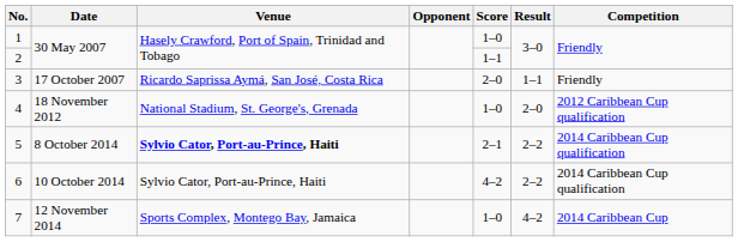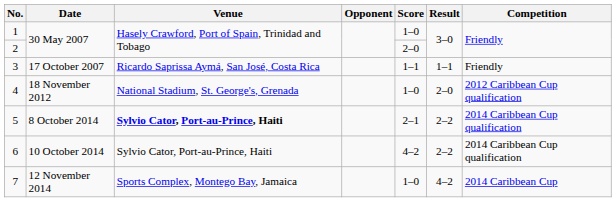 <table class="wikitable sortable">
 <tr>
 <th scope="col">No.</th>
 <th scope="col">Date</th>
 <th scope="col">Venue</th>
 <th scope="col">Opponent</th>
 <th scope="col">Score</th>
 <th scope="col">Result</th>
 <th scope="col">Competition</th>
 </tr>
 <tr>
 <td align="center">1</td>
 <td rowspan="2">30 May 2007</td>
 <td rowspan="2"><a href='#'>Hasely Crawford</a>, <a href='#'>Port of Spain</a>, Trinidad and Tobago</td>
 <td rowspan="2"></td>
 <td align="center">1–0</td>
 <td rowspan="2" style="text-align:center">3–0</td>
 <td rowspan="2"><a href='#'>Friendly</a></td>
 </tr>
 <tr>
 <td align="center">2</td>
-<td align="center">1–1</td>
+<td align="center">2–0</td>
 </tr>
 <tr>
 <td align="center">3</td>
 <td>17 October 2007</td>
 <td><a href='#'>Ricardo Saprissa Aymá</a>, <a href='#'>San José, Costa Rica</a></td>
 <td></td>
-<td align="center">2–0</td>
+<td align="center">1–1</td>
 <td align="center">1–1</td>
 <td>Friendly</td>
 </tr>
 <tr>
 <td align="center">4</td>
 <td>18 November 2012</td>
 <td><a href='#'>National Stadium</a>, <a href='#'>St. George's, Grenada</a></td>
 <td></td>
 <td align="center">1–0</td>
 <td align="center">2–0</td>
 <td><a href='#'>2012 Caribbean Cup qualification</a></td>
 </tr>
 <tr>
 <td align="center">5</td>
 <td>8 October 2014</td>
 <td><strong><a href='#'>Sylvio Cator</a>, <a href='#'>Port-au-Prince</a>, Haiti</strong></td>
 <td></td>
 <td align="center">2–1</td>
 <td align="center">2–2</td>
 <td><a href='#'>2014 Caribbean Cup qualification</a></td>
 </tr>
 <tr>
 <td align="center">6</td>
 <td>10 October 2014</td>
 <td>Sylvio Cator, Port-au-Prince, Haiti</td>
 <td></td>
 <td align="center">4–2</td>
 <td align="center">2–2</td>
 <td>2014 Caribbean Cup qualification</td>
 </tr>
 <tr>
 <td align="center">7</td>
 <td>12 November 2014</td>
 <td><a href='#'>Sports Complex</a>, <a href='#'>Montego Bay</a>, Jamaica</td>
 <td></td>
 <td align="center">1–0</td>
 <td align="center">4–2</td>
 <td><a href='#'>2014 Caribbean Cup</a></td>
 </tr>
 </table>
